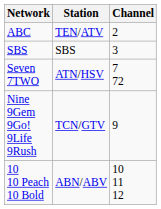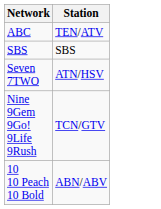 <table class="wikitable">
 <tr>
 <th>Network</th>
 <th>Station</th>
-<th>Channel</th>
 </tr>
 <tr>
 <td><a href='#'>ABC</a></td>
 <td><a href='#'>TEN</a>/<a href='#'>ATV</a></td>
-<td>2</td>
 </tr>
 <tr>
 <td><a href='#'>SBS</a></td>
 <td>SBS</td>
-<td>3</td>
 </tr>
 <tr>
 <td><a href='#'>Seven</a><br><a href='#'>7TWO</a></td>
 <td><a href='#'>ATN</a>/<a href='#'>HSV</a></td>
-<td>7<br>72</td>
 </tr>
 <tr>
 <td><a href='#'>Nine</a><br><a href='#'>9Gem</a><br><a href='#'>9Go!</a><br><a href='#'>9Life</a><br><a href='#'>9Rush</a></td>
 <td><a href='#'>TCN</a>/<a href='#'>GTV</a></td>
-<td>9</td>
 </tr>
 <tr>
 <td><a href='#'>10</a><br><a href='#'>10 Peach</a><br><a href='#'>10 Bold</a></td>
 <td><a href='#'>ABN</a>/<a href='#'>ABV</a></td>
-<td>10<br>11<br>12</td>
 </tr>
 </table>
